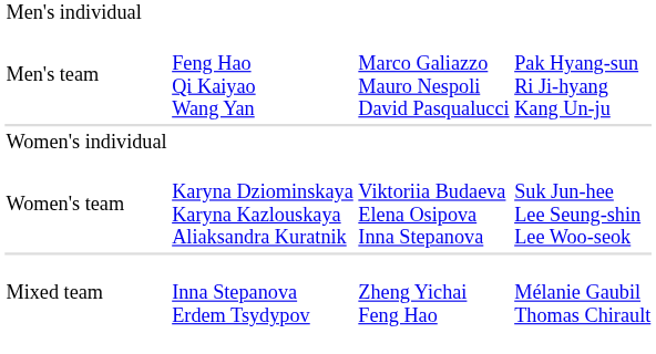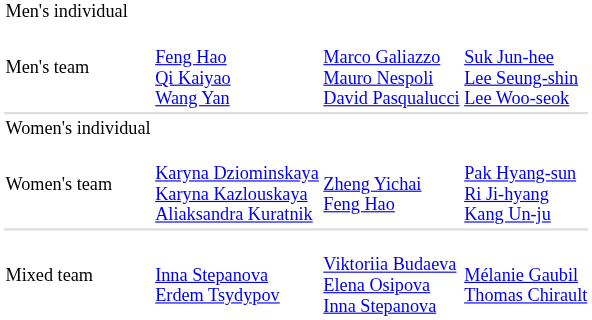 <table>
 <tr>
 <td>Men's individual</td>
 <td></td>
 <td></td>
 <td></td>
 </tr>
 <tr>
 <td>Men's team</td>
 <td><br><a href='#'>Feng Hao</a><br><a href='#'>Qi Kaiyao</a><br><a href='#'>Wang Yan</a></td>
 <td><br><a href='#'>Marco Galiazzo</a><br><a href='#'>Mauro Nespoli</a><br><a href='#'>David Pasqualucci</a></td>
-<td><br><a href='#'>Pak Hyang-sun</a><br><a href='#'>Ri Ji-hyang</a><br><a href='#'>Kang Un-ju</a></td>
+<td><br><a href='#'>Suk Jun-hee</a><br><a href='#'>Lee Seung-shin</a><br><a href='#'>Lee Woo-seok</a></td>
 </tr>
 <tr bgcolor=#DDDDDD>
 <td colspan=7></td>
 </tr>
 <tr>
 <td>Women's individual</td>
 <td></td>
 <td></td>
 <td></td>
 </tr>
 <tr>
 <td>Women's team</td>
 <td><br><a href='#'>Karyna Dziominskaya</a><br><a href='#'>Karyna Kazlouskaya</a><br><a href='#'>Aliaksandra Kuratnik</a></td>
-<td><br><a href='#'>Viktoriia Budaeva</a><br><a href='#'>Elena Osipova</a><br><a href='#'>Inna Stepanova</a></td>
-<td><br><a href='#'>Suk Jun-hee</a><br><a href='#'>Lee Seung-shin</a><br><a href='#'>Lee Woo-seok</a></td>
+<td><br><a href='#'>Zheng Yichai</a><br><a href='#'>Feng Hao</a></td>
+<td><br><a href='#'>Pak Hyang-sun</a><br><a href='#'>Ri Ji-hyang</a><br><a href='#'>Kang Un-ju</a></td>
 </tr>
 <tr bgcolor=#DDDDDD>
 <td colspan=7></td>
 </tr>
 <tr>
 <td>Mixed team</td>
 <td><br><a href='#'>Inna Stepanova</a><br><a href='#'>Erdem Tsydypov</a></td>
-<td><br><a href='#'>Zheng Yichai</a><br><a href='#'>Feng Hao</a></td>
+<td><br><a href='#'>Viktoriia Budaeva</a><br><a href='#'>Elena Osipova</a><br><a href='#'>Inna Stepanova</a></td>
 <td><br><a href='#'>Mélanie Gaubil</a><br><a href='#'>Thomas Chirault</a></td>
 </tr>
 </table>
